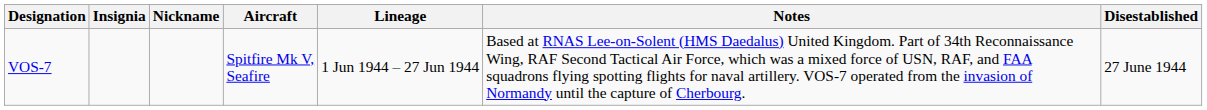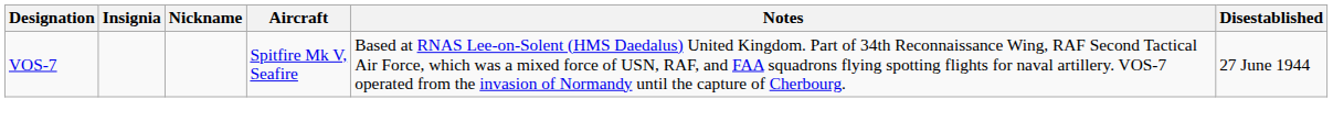 <table class="wikitable">
 <tr>
 <th>Designation</th>
 <th>Insignia</th>
 <th>Nickname</th>
 <th>Aircraft</th>
-<th>Lineage</th>
 <th>Notes</th>
 <th>Disestablished</th>
 </tr>
 <tr>
 <td><a href='#'>VOS-7</a></td>
 <td></td>
 <td></td>
 <td style="white-space: nowrap;"><a href='#'>Spitfire Mk V,<br>Seafire</a></td>
-<td style="white-space: nowrap;">1 Jun 1944 – 27 Jun 1944</td>
 <td>Based at <a href='#'>RNAS Lee-on-Solent (HMS Daedalus)</a> United Kingdom. Part of 34th Reconnaissance Wing, RAF Second Tactical Air Force, which was a mixed force of USN, RAF, and <a href='#'>FAA</a> squadrons flying spotting flights for naval artillery. VOS-7 operated from the <a href='#'>invasion of Normandy</a> until the capture of <a href='#'>Cherbourg</a>.</td>
 <td>27 June 1944</td>
 </tr>
 </table>
